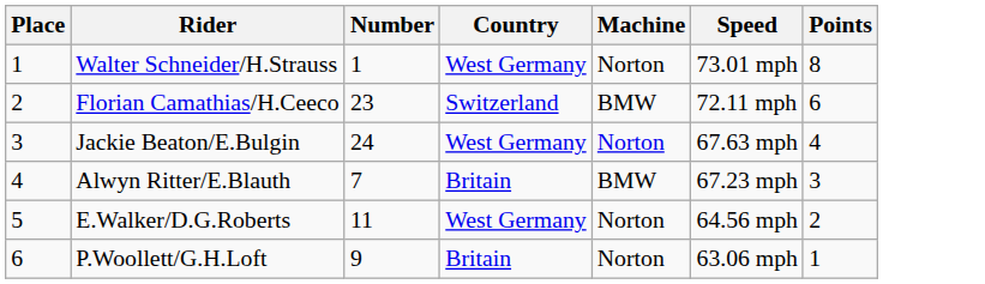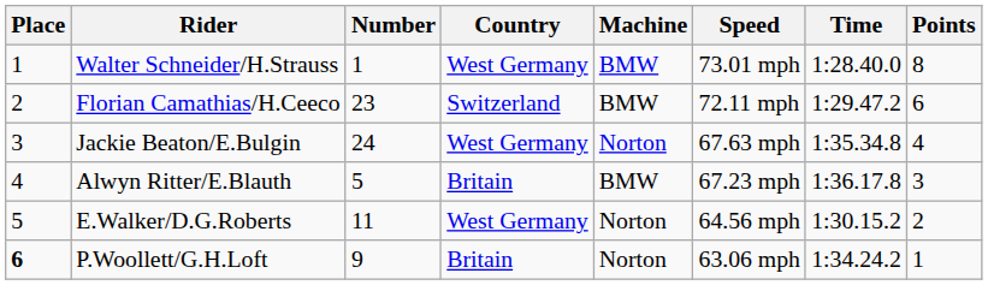 <table class="wikitable" style="font-size: 95%;">
 <tr>
 <th>Place</th>
 <th>Rider</th>
 <th>Number</th>
 <th>Country</th>
 <th>Machine</th>
 <th>Speed</th>
+<th>Time</th>
 <th>Points</th>
 </tr>
 <tr>
 <td>1</td>
 <td> <a href='#'>Walter Schneider</a>/H.Strauss</td>
 <td>1</td>
 <td><a href='#'>West Germany</a></td>
-<td>Norton</td>
+<td><a href='#'>BMW</a></td>
 <td>73.01 mph</td>
+<td>1:28.40.0</td>
 <td>8</td>
 </tr>
 <tr>
 <td>2</td>
 <td> <a href='#'>Florian Camathias</a>/H.Ceeco</td>
 <td>23</td>
 <td><a href='#'>Switzerland</a></td>
 <td>BMW</td>
 <td>72.11 mph</td>
+<td>1:29.47.2</td>
 <td>6</td>
 </tr>
 <tr>
 <td>3</td>
 <td> Jackie Beaton/E.Bulgin</td>
 <td>24</td>
 <td><a href='#'>West Germany</a></td>
 <td><a href='#'>Norton</a></td>
 <td>67.63 mph</td>
+<td>1:35.34.8</td>
 <td>4</td>
 </tr>
 <tr>
 <td>4</td>
 <td> Alwyn Ritter/E.Blauth</td>
-<td>7</td>
+<td>5</td>
 <td><a href='#'>Britain</a></td>
 <td>BMW</td>
 <td>67.23 mph</td>
+<td>1:36.17.8</td>
 <td>3</td>
 </tr>
 <tr>
 <td>5</td>
 <td> E.Walker/D.G.Roberts</td>
 <td>11</td>
 <td><a href='#'>West Germany</a></td>
 <td>Norton</td>
 <td>64.56 mph</td>
+<td>1:30.15.2</td>
 <td>2</td>
 </tr>
 <tr>
-<td>6</td>
+<td><strong>6</strong></td>
 <td> P.Woollett/G.H.Loft</td>
 <td>9</td>
 <td><a href='#'>Britain</a></td>
 <td>Norton</td>
 <td>63.06 mph</td>
+<td>1:34.24.2</td>
 <td>1</td>
 </tr>
 </table>
